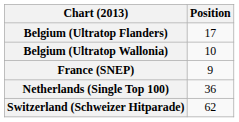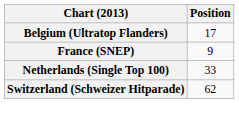 <table class="wikitable plainrowheaders sortable" style="text-align:center;">
 <tr>
 <th scope="col">Chart (2013)</th>
 <th scope="col">Position</th>
 </tr>
 <tr>
 <th scope="row">Belgium (Ultratop Flanders)</th>
 <td>17</td>
 </tr>
 <tr>
-<th scope="row">Belgium (Ultratop Wallonia)</th>
-<td>10</td>
-</tr>
-<tr>
 <th scope="row">France (SNEP)</th>
 <td>9</td>
 </tr>
 <tr>
 <th scope="row">Netherlands (Single Top 100)</th>
-<td>36</td>
+<td>33</td>
 </tr>
 <tr>
 <th scope="row">Switzerland (Schweizer Hitparade)</th>
 <td>62</td>
 </tr>
 </table>
